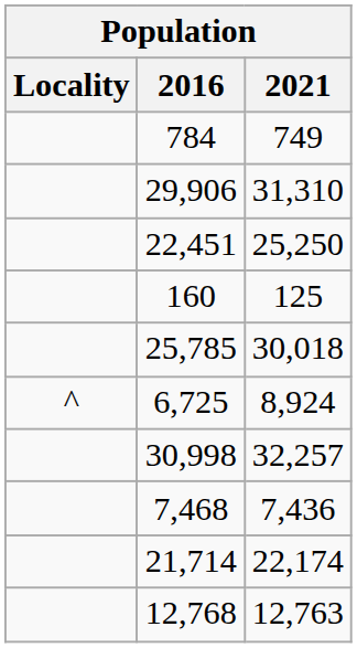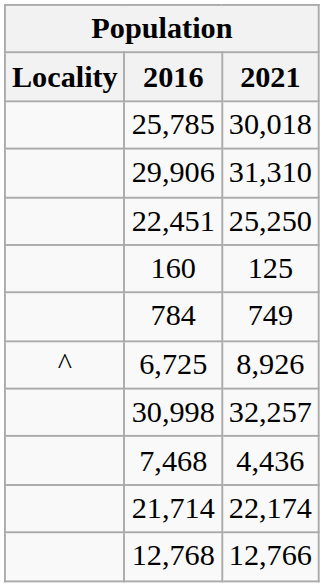 <table class="wikitable sortable" style="text-align:center;">
 <tr>
 <th colspan="3" style="text-align:center;  font-weight:bold">Population</th>
 </tr>
 <tr>
 <th style="text-align:center; background:  font-weight:bold">Locality</th>
 <th style="text-align:center; background:  font-weight:bold"><strong>2016</strong></th>
 <th style="text-align:center; background:  font-weight:bold"><strong>2021</strong></th>
 </tr>
 <tr>
 <td></td>
-<td>784</td>
-<td>749</td>
+<td>25,785</td>
+<td>30,018</td>
 </tr>
 <tr>
 <td></td>
 <td>29,906</td>
 <td>31,310</td>
 </tr>
 <tr>
 <td></td>
 <td>22,451</td>
 <td>25,250</td>
 </tr>
 <tr>
 <td></td>
 <td>160</td>
 <td>125</td>
 </tr>
 <tr>
 <td></td>
-<td>25,785</td>
-<td>30,018</td>
+<td>784</td>
+<td>749</td>
 </tr>
 <tr>
 <td>^</td>
 <td>6,725</td>
-<td>8,924</td>
+<td>8,926</td>
 </tr>
 <tr>
 <td></td>
 <td>30,998</td>
 <td>32,257</td>
 </tr>
 <tr>
 <td></td>
 <td>7,468</td>
-<td>7,436</td>
+<td>4,436</td>
 </tr>
 <tr>
 <td></td>
 <td>21,714</td>
 <td>22,174</td>
 </tr>
 <tr>
 <td></td>
 <td>12,768</td>
-<td>12,763</td>
+<td>12,766</td>
 </tr>
 </table>
